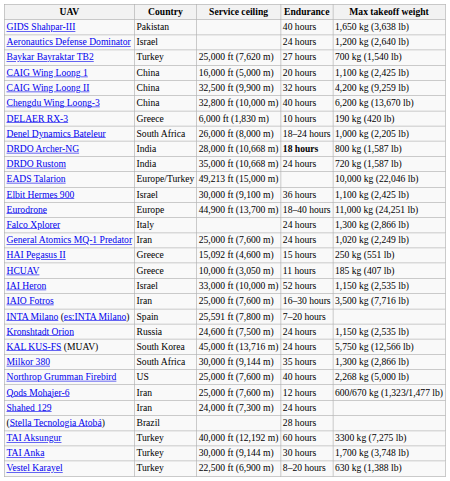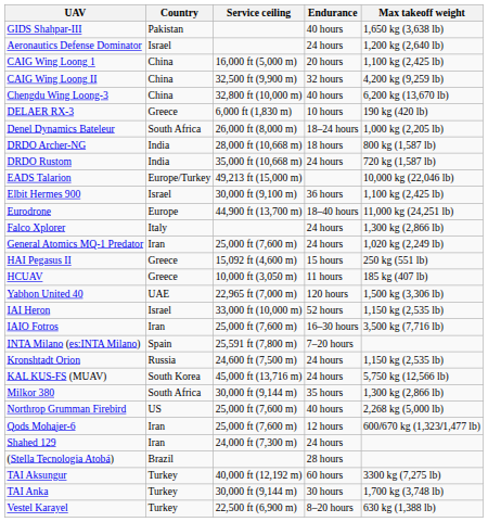 <table class="wikitable sortable">
 <tr>
 <th>UAV</th>
 <th>Country</th>
 <th>Service ceiling</th>
 <th>Endurance</th>
 <th>Max takeoff weight</th>
 </tr>
 <tr>
 <td><a href='#'>GIDS Shahpar-III</a></td>
 <td>Pakistan</td>
 <td></td>
 <td>40 hours</td>
 <td>1,650 kg (3,638 lb)</td>
 </tr>
 <tr>
 <td><a href='#'>Aeronautics Defense Dominator</a></td>
 <td>Israel</td>
 <td></td>
 <td>24 hours</td>
 <td>1,200 kg (2,640 lb)</td>
-</tr>
-<tr>
-<td><a href='#'>Baykar Bayraktar TB2</a></td>
-<td>Turkey</td>
-<td>25,000 ft (7,620 m)</td>
-<td>27 hours</td>
-<td>700 kg (1,540 lb)</td>
 </tr>
 <tr>
 <td><a href='#'>CAIG Wing Loong 1</a></td>
 <td>China</td>
 <td>16,000 ft (5,000 m)</td>
 <td>20 hours</td>
 <td>1,100 kg (2,425 lb)</td>
 </tr>
 <tr>
 <td><a href='#'>CAIG Wing Loong II</a></td>
 <td>China</td>
 <td>32,500 ft (9,900 m)</td>
 <td>32 hours</td>
 <td>4,200 kg (9,259 lb)</td>
 </tr>
 <tr>
 <td><a href='#'>Chengdu Wing Loong-3</a></td>
 <td>China</td>
 <td>32,800 ft (10,000 m)</td>
 <td>40 hours</td>
 <td>6,200 kg (13,670 lb)</td>
 </tr>
 <tr>
 <td><a href='#'>DELAER RX-3</a></td>
 <td>Greece</td>
 <td>6,000 ft (1,830 m)</td>
 <td>10 hours</td>
 <td>190 kg (420 lb)</td>
 </tr>
 <tr>
 <td><a href='#'>Denel Dynamics Bateleur</a></td>
 <td>South Africa</td>
 <td>26,000 ft (8,000 m)</td>
 <td>18–24 hours</td>
 <td>1,000 kg (2,205 lb)</td>
 </tr>
 <tr>
 <td><a href='#'>DRDO Archer-NG</a></td>
 <td>India</td>
 <td>28,000 ft (10,668 m)</td>
-<td><strong>18 hours</strong></td>
+<td>18 hours</td>
 <td>800 kg (1,587 lb)</td>
 </tr>
 <tr>
 <td><a href='#'>DRDO Rustom</a></td>
 <td>India</td>
 <td>35,000 ft (10,668 m)</td>
 <td>24 hours</td>
 <td>720 kg (1,587 lb)</td>
 </tr>
 <tr>
 <td><a href='#'>EADS Talarion</a></td>
 <td>Europe/Turkey</td>
 <td>49,213 ft (15,000 m)</td>
 <td></td>
 <td>10,000 kg (22,046 lb)</td>
 </tr>
 <tr>
 <td><a href='#'>Elbit Hermes 900</a></td>
 <td>Israel</td>
 <td>30,000 ft (9,100 m)</td>
 <td>36 hours</td>
 <td>1,100 kg (2,425 lb)</td>
 </tr>
 <tr>
 <td><a href='#'>Eurodrone</a></td>
 <td>Europe</td>
 <td>44,900 ft (13,700 m)</td>
 <td>18–40 hours</td>
 <td>11,000 kg (24,251 lb)</td>
 </tr>
 <tr>
 <td><a href='#'>Falco Xplorer</a></td>
 <td>Italy</td>
 <td></td>
 <td>24 hours</td>
 <td>1,300 kg (2,866 lb)</td>
 </tr>
 <tr>
 <td><a href='#'>General Atomics MQ-1 Predator</a></td>
 <td>Iran</td>
 <td>25,000 ft (7,600 m)</td>
 <td>24 hours</td>
 <td>1,020 kg (2,249 lb)</td>
 </tr>
 <tr>
 <td><a href='#'>HAI Pegasus II</a></td>
 <td>Greece</td>
 <td>15,092 ft (4,600 m)</td>
 <td>15 hours</td>
 <td>250 kg (551 lb)</td>
 </tr>
 <tr>
 <td><a href='#'>HCUAV</a></td>
 <td>Greece</td>
 <td>10,000 ft (3,050 m)</td>
 <td>11 hours</td>
 <td>185 kg (407 lb)</td>
+</tr>
+<tr>
+<td><a href='#'>Yabhon United 40</a></td>
+<td>UAE</td>
+<td>22,965 ft (7,000 m)</td>
+<td>120 hours</td>
+<td>1,500 kg (3,306 lb)</td>
 </tr>
 <tr>
 <td><a href='#'>IAI Heron</a></td>
 <td>Israel</td>
 <td>33,000 ft (10,000 m)</td>
 <td>52 hours</td>
 <td>1,150 kg (2,535 lb)</td>
 </tr>
 <tr>
 <td><a href='#'>IAIO Fotros</a></td>
 <td>Iran</td>
 <td>25,000 ft (7,600 m)</td>
 <td>16–30 hours</td>
 <td>3,500 kg (7,716 lb)</td>
 </tr>
 <tr>
 <td><a href='#'>INTA Milano</a> (<a href='#'>es:INTA Milano</a>)</td>
 <td>Spain</td>
 <td>25,591 ft (7,800 m)</td>
 <td>7–20 hours</td>
 <td></td>
 </tr>
 <tr>
 <td><a href='#'>Kronshtadt Orion</a></td>
 <td>Russia</td>
 <td>24,600 ft (7,500 m)</td>
 <td>24 hours</td>
 <td>1,150 kg (2,535 lb)</td>
 </tr>
 <tr>
 <td><a href='#'>KAL KUS-FS</a> (MUAV)</td>
 <td>South Korea</td>
 <td>45,000 ft (13,716 m)</td>
 <td>24 hours</td>
 <td>5,750 kg (12,566 lb)</td>
 </tr>
 <tr>
 <td><a href='#'>Milkor 380</a></td>
 <td>South Africa</td>
 <td>30,000 ft (9,144 m)</td>
 <td>35 hours</td>
 <td>1,300 kg (2,866 lb)</td>
 </tr>
 <tr>
 <td><a href='#'>Northrop Grumman Firebird</a></td>
 <td>US</td>
 <td>25,000 ft (7,600 m)</td>
 <td>40 hours</td>
 <td>2,268 kg (5,000 lb)</td>
 </tr>
 <tr>
 <td><a href='#'>Qods Mohajer-6</a></td>
 <td>Iran</td>
 <td>25,000 ft (7,600 m)</td>
 <td>12 hours</td>
 <td>600<strong>/</strong>670 kg (1,323<strong>/</strong>1,477 lb)</td>
 </tr>
 <tr>
 <td><a href='#'>Shahed 129</a></td>
 <td>Iran</td>
 <td>24,000 ft (7,300 m)</td>
 <td>24 hours</td>
 <td></td>
 </tr>
 <tr>
 <td>(<a href='#'>Stella Tecnologia Atobá</a>)</td>
 <td>Brazil</td>
 <td></td>
 <td>28 hours</td>
 <td></td>
 </tr>
 <tr>
 <td><a href='#'>TAI Aksungur</a></td>
 <td>Turkey</td>
 <td>40,000 ft (12,192 m)</td>
 <td>60 hours</td>
 <td>3300 kg (7,275 lb)</td>
 </tr>
 <tr>
 <td><a href='#'>TAI Anka</a></td>
 <td>Turkey</td>
 <td>30,000 ft (9,144 m)</td>
 <td>30 hours</td>
 <td>1,700 kg (3,748 lb)</td>
 </tr>
 <tr>
 <td><a href='#'>Vestel Karayel</a></td>
 <td>Turkey</td>
 <td>22,500 ft (6,900 m)</td>
 <td>8–20 hours</td>
 <td>630 kg (1,388 lb)</td>
 </tr>
 </table>
